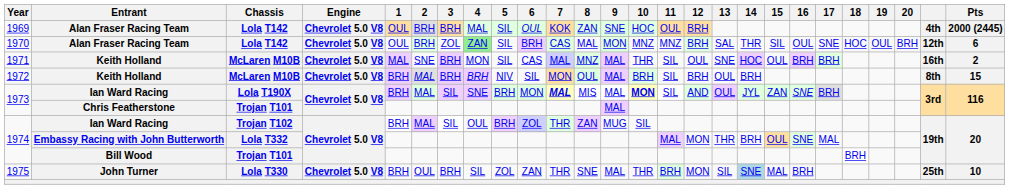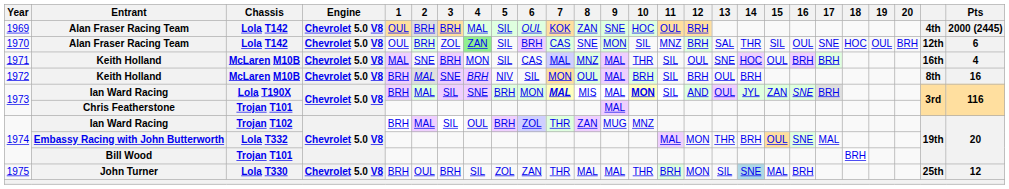 <table class="wikitable" style="text-align:center; font-size:90%">
 <tr>
 <th>Year</th>
 <th>Entrant</th>
 <th>Chassis</th>
 <th>Engine</th>
 <th>1</th>
 <th>2</th>
 <th>3</th>
 <th>4</th>
 <th>5</th>
 <th>6</th>
 <th>7</th>
 <th>8</th>
 <th>9</th>
 <th>10</th>
 <th>11</th>
 <th>12</th>
 <th>13</th>
 <th>14</th>
 <th>15</th>
 <th>16</th>
 <th>17</th>
 <th>18</th>
 <th>19</th>
 <th>20</th>
 <th></th>
 <th>Pts</th>
 </tr>
 <tr>
 <td><a href='#'>1969</a></td>
 <th>Alan Fraser Racing Team</th>
 <th><a href='#'>Lola</a> <a href='#'>T142</a></th>
 <th><a href='#'>Chevrolet</a> 5.0 <a href='#'>V8</a></th>
 <td style="background:#FFDF9F;"><a href='#'>OUL</a><br></td>
 <td style="background:#DFDFDF;"><a href='#'>BRH</a><br></td>
 <td style="background:#FFDF9F;"><a href='#'>BRH</a><br></td>
 <td style="background:#DFFFDF;"><a href='#'>MAL</a><br></td>
 <td style="background:#DFFFDF;"><a href='#'>SIL</a><br></td>
 <td style="background:#DFFFDF;"><em><a href='#'>OUL</a></em><br></td>
 <td style="background:#FFDF9F;"><a href='#'>KOK</a><br></td>
 <td style="background:#DFFFDF;"><a href='#'>ZAN</a><br></td>
 <td style="background:#DFFFDF;"><a href='#'>SNE</a><br></td>
 <td style="background:#DFFFDF;"><a href='#'>HOC</a><br></td>
 <td style="background:#FFDF9F;"><a href='#'>OUL</a><br></td>
 <td style="background:#FFDF9F;"><a href='#'>BRH</a><br></td>
 <td></td>
 <td></td>
 <td></td>
 <td></td>
 <td></td>
 <td></td>
 <td></td>
 <td></td>
 <th>4th</th>
 <th>2000 (2445)</th>
 </tr>
 <tr>
 <td><a href='#'>1970</a></td>
 <th>Alan Fraser Racing Team</th>
 <th><a href='#'>Lola</a> <a href='#'>T142</a></th>
 <th><a href='#'>Chevrolet</a> 5.0 <a href='#'>V8</a></th>
 <td><a href='#'>OUL</a></td>
 <td style="background:#DFFFDF;"><a href='#'>BRH</a><br></td>
 <td><a href='#'>ZOL</a></td>
 <td style="background: lightgreen;"><a href='#'>ZAN</a></td>
 <td><a href='#'>SIL</a></td>
 <td style="background:#EFCFFF;"><a href='#'>BRH</a><br></td>
 <td style="background:#DFFFDF;"><a href='#'>CAS</a><br></td>
-<td><a href='#'>MAL</a></td>
+<td><a href='#'>SNE</a></td>
 <td style="background:#DFFFDF;"><a href='#'>MON</a><br></td>
-<td><a href='#'>MNZ</a></td>
+<td><a href='#'>SIL</a></td>
 <td><a href='#'>MNZ</a></td>
 <td style="background:#DFFFDF;"><a href='#'>BRH</a><br></td>
 <td><a href='#'>SAL</a></td>
 <td><a href='#'>THR</a></td>
 <td><a href='#'>SIL</a></td>
 <td><a href='#'>OUL</a></td>
 <td><a href='#'>SNE</a></td>
 <td><a href='#'>HOC</a></td>
 <td><a href='#'>OUL</a></td>
 <td><a href='#'>BRH</a></td>
 <th>12th</th>
 <th>6</th>
 </tr>
 <tr>
 <td><a href='#'>1971</a></td>
 <th>Keith Holland</th>
 <th><a href='#'>McLaren</a> <a href='#'>M10B</a></th>
 <th><a href='#'>Chevrolet</a> 5.0 <a href='#'>V8</a></th>
 <td style="background:#EFCFFF;"><a href='#'>MAL</a><br></td>
 <td><a href='#'>SNE</a></td>
 <td style="background:#EFCFFF;"><a href='#'>BRH</a><br></td>
 <td><a href='#'>MON</a></td>
 <td><a href='#'>SIL</a></td>
 <td><a href='#'>CAS</a></td>
 <td style="background:#CFCFFF;"><a href='#'>MAL</a><br></td>
 <td style="background:#DFFFDF;"><a href='#'>MNZ</a><br></td>
 <td style="background:#EFCFFF;"><a href='#'>MAL</a><br></td>
 <td><a href='#'>THR</a></td>
 <td><a href='#'>SIL</a></td>
 <td><a href='#'>OUL</a></td>
 <td><a href='#'>SNE</a></td>
 <td style="background:#EFCFFF;"><a href='#'>HOC</a><br></td>
 <td><a href='#'>OUL</a></td>
 <td style="background:#EFCFFF;"><a href='#'>BRH</a><br></td>
 <td style="background:#DFFFDF;"><a href='#'>BRH</a><br></td>
 <td></td>
 <td></td>
 <td></td>
 <th>16th</th>
-<th>2</th>
+<th>4</th>
 </tr>
 <tr>
 <td><a href='#'>1972</a></td>
 <th>Keith Holland</th>
 <th><a href='#'>McLaren</a> <a href='#'>M10B</a></th>
 <th><a href='#'>Chevrolet</a> 5.0 <a href='#'>V8</a></th>
 <td style="background:#EFCFFF;"><a href='#'>BRH</a><br></td>
 <td style="background:#DFDFDF;"><em><a href='#'>MAL</a></em><br></td>
-<td style="background:#EFCFFF;"><a href='#'>BRH</a><br></td>
+<td style="background:#EFCFFF;"><a href='#'>SNE</a><br></td>
 <td style="background:#EFCFFF;"><em><a href='#'>BRH</a></em><br></td>
 <td><a href='#'>NIV</a></td>
 <td><a href='#'>SIL</a></td>
 <td style="background:#FFDF9F;"><a href='#'>MON</a><br></td>
 <td style="background:#DFFFDF;"><a href='#'>OUL</a><br></td>
 <td style="background:#EFCFFF;"><a href='#'>MAL</a><br></td>
 <td style="background:#DFFFDF;"><a href='#'>BRH</a><br></td>
 <td><a href='#'>SIL</a></td>
 <td><a href='#'>BRH</a></td>
 <td><a href='#'>OUL</a></td>
 <td><a href='#'>BRH</a></td>
 <td></td>
 <td></td>
 <td></td>
 <td></td>
 <td></td>
 <td></td>
 <th>8th</th>
-<th>15</th>
+<th>16</th>
 </tr>
 <tr>
 <td rowspan=2><a href='#'>1973</a></td>
 <th>Ian Ward Racing</th>
 <th><a href='#'>Lola</a> <a href='#'>T190X</a></th>
 <th rowspan=2><a href='#'>Chevrolet</a> 5.0 <a href='#'>V8</a></th>
 <td style="background:#EFCFFF;"><a href='#'>BRH</a><br></td>
 <td style="background:#DFFFDF;"><a href='#'>MAL</a><br></td>
 <td style="background:#EFCFFF;"><a href='#'>SIL</a><br></td>
 <td style="background:#EFCFFF;"><a href='#'>SNE</a><br></td>
 <td style="background:#DFFFDF;"><a href='#'>BRH</a><br></td>
 <td style="background:#DFFFDF;"><a href='#'>MON</a><br></td>
 <td style="background:#FFFFBF;"><strong><em><a href='#'>MAL</a></em></strong><br></td>
 <td style="background:#FFFFFF;"><a href='#'>MIS</a><br></td>
 <td style="background:#FFFFFF;"><a href='#'>MAL</a><br></td>
 <td style="background:#FFFFBF;"><strong><a href='#'>MON</a></strong><br></td>
 <td style="background:#FFFFFF;"><a href='#'>SIL</a><br></td>
 <td style="background:#DFFFDF;"><a href='#'>AND</a><br></td>
 <td style="background:#EFCFFF;"><a href='#'>OUL</a><br></td>
 <td style="background:#DFFFDF;"><a href='#'>JYL</a><br></td>
 <td style="background:#DFFFDF;"><a href='#'>ZAN</a><br></td>
 <td style="background:#DFFFDF;"><em><a href='#'>SNE</a></em><br></td>
 <td style="background:#DFDFDF;"><a href='#'>BRH</a><br></td>
 <td></td>
 <td></td>
 <td></td>
 <th rowspan=2 style="background:#FFDF9F;">3rd</th>
 <th rowspan=2 style="background:#FFDF9F;">116</th>
 </tr>
 <tr>
 <th>Chris Featherstone</th>
 <th><a href='#'>Trojan</a> <a href='#'>T101</a></th>
 <td></td>
 <td></td>
 <td></td>
 <td></td>
 <td></td>
 <td></td>
 <td></td>
 <td></td>
 <td style="background:#EFCFFF;"><a href='#'>MAL</a><br></td>
 <td></td>
 <td></td>
 <td></td>
 <td></td>
 <td></td>
 <td></td>
 <td></td>
 <td></td>
 <td></td>
 <td></td>
 <td></td>
 </tr>
 <tr>
 <td rowspan=3><a href='#'>1974</a></td>
 <th>Ian Ward Racing</th>
 <th><a href='#'>Trojan</a> <a href='#'>T102</a></th>
 <th rowspan=3><a href='#'>Chevrolet</a> 5.0 <a href='#'>V8</a></th>
 <td style="background:#FFFFFF;"><a href='#'>BRH</a><br></td>
 <td style="background:#EFCFFF;"><a href='#'>MAL</a><br></td>
 <td style="background:#FFFFFF;"><a href='#'>SIL</a><br></td>
 <td><a href='#'>OUL</a></td>
 <td style="background:#EFCFFF;"><a href='#'>BRH</a><br></td>
 <td style="background:#CFCFFF;"><a href='#'>ZOL</a><br></td>
 <td style="background:#DFFFDF;"><a href='#'>THR</a><br></td>
 <td style="background:#EFCFFF;"><a href='#'>ZAN</a><br></td>
 <td><a href='#'>MUG</a></td>
-<td><a href='#'>SIL</a></td>
+<td><a href='#'>MNZ</a></td>
 <td></td>
 <td></td>
 <td></td>
 <td></td>
 <td></td>
 <td></td>
 <td></td>
 <td></td>
 <td></td>
 <td></td>
 <th rowspan=3>19th</th>
 <th rowspan=3>20</th>
 </tr>
 <tr>
 <th><a href='#'>Embassy Racing with John Butterworth</a></th>
 <th><a href='#'>Lola</a> <a href='#'>T332</a></th>
 <td></td>
 <td></td>
 <td></td>
 <td></td>
 <td></td>
 <td></td>
 <td></td>
 <td></td>
 <td></td>
 <td></td>
 <td style="background:#EFCFFF;"><a href='#'>MAL</a><br></td>
 <td><a href='#'>MON</a></td>
 <td><a href='#'>THR</a></td>
 <td><a href='#'>BRH</a></td>
 <td style="background:#FFDF9F;"><a href='#'>OUL</a><br></td>
 <td style="background:#DFFFDF;"><a href='#'>SNE</a><br></td>
 <td><a href='#'>MAL</a></td>
 <td></td>
 <td></td>
 <td></td>
 </tr>
 <tr>
 <th>Bill Wood</th>
 <th><a href='#'>Trojan</a> <a href='#'>T101</a></th>
 <td></td>
 <td></td>
 <td></td>
 <td></td>
 <td></td>
 <td></td>
 <td></td>
 <td></td>
 <td></td>
 <td></td>
 <td></td>
 <td></td>
 <td></td>
 <td></td>
 <td></td>
 <td></td>
 <td></td>
 <td style="background:#FFFFFF;"><a href='#'>BRH</a><br></td>
 <td></td>
 <td></td>
 </tr>
 <tr>
 <td><a href='#'>1975</a></td>
 <th>John Turner</th>
 <th><a href='#'>Lola</a> <a href='#'>T330</a></th>
 <th><a href='#'>Chevrolet</a> 5.0 <a href='#'>V8</a></th>
 <td><a href='#'>BRH</a></td>
 <td><a href='#'>OUL</a></td>
 <td><a href='#'>BRH</a></td>
 <td><a href='#'>SIL</a></td>
 <td><a href='#'>ZOL</a></td>
 <td><a href='#'>ZAN</a></td>
 <td><a href='#'>THR</a></td>
-<td><a href='#'>SNE</a></td>
+<td><a href='#'>MAL</a></td>
 <td><a href='#'>MAL</a></td>
 <td><a href='#'>THR</a></td>
 <td style="background:#DFFFDF;"><a href='#'>BRH</a><br></td>
 <td><a href='#'>MON</a></td>
 <td><a href='#'>SIL</a></td>
 <td style="background: lightblue;"><a href='#'>SNE</a></td>
 <td><a href='#'>MAL</a></td>
 <td><a href='#'>BRH</a></td>
 <td></td>
 <td></td>
 <td></td>
 <td></td>
 <th>25th</th>
-<th>10</th>
+<th>12</th>
 </tr>
 <tr>
 <th colspan="26"></th>
 </tr>
 </table>
